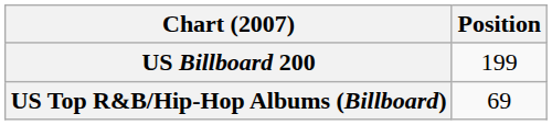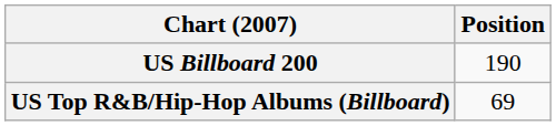 <table class="wikitable sortable plainrowheaders">
 <tr>
 <th>Chart (2007)</th>
 <th>Position</th>
 </tr>
 <tr>
 <th scope="row">US <em>Billboard</em> 200</th>
-<td align="center">199</td>
+<td align="center">190</td>
 </tr>
 <tr>
 <th scope="row">US Top R&B/Hip-Hop Albums (<em>Billboard</em>)</th>
 <td align="center">69</td>
 </tr>
 </table>
